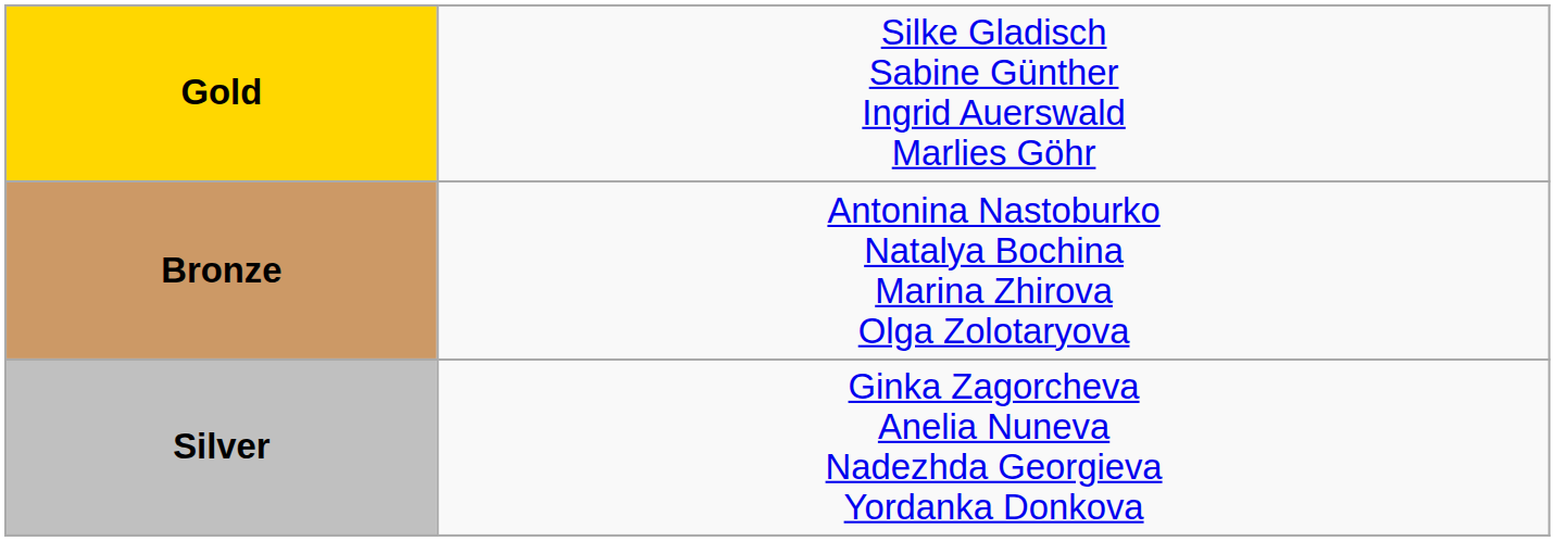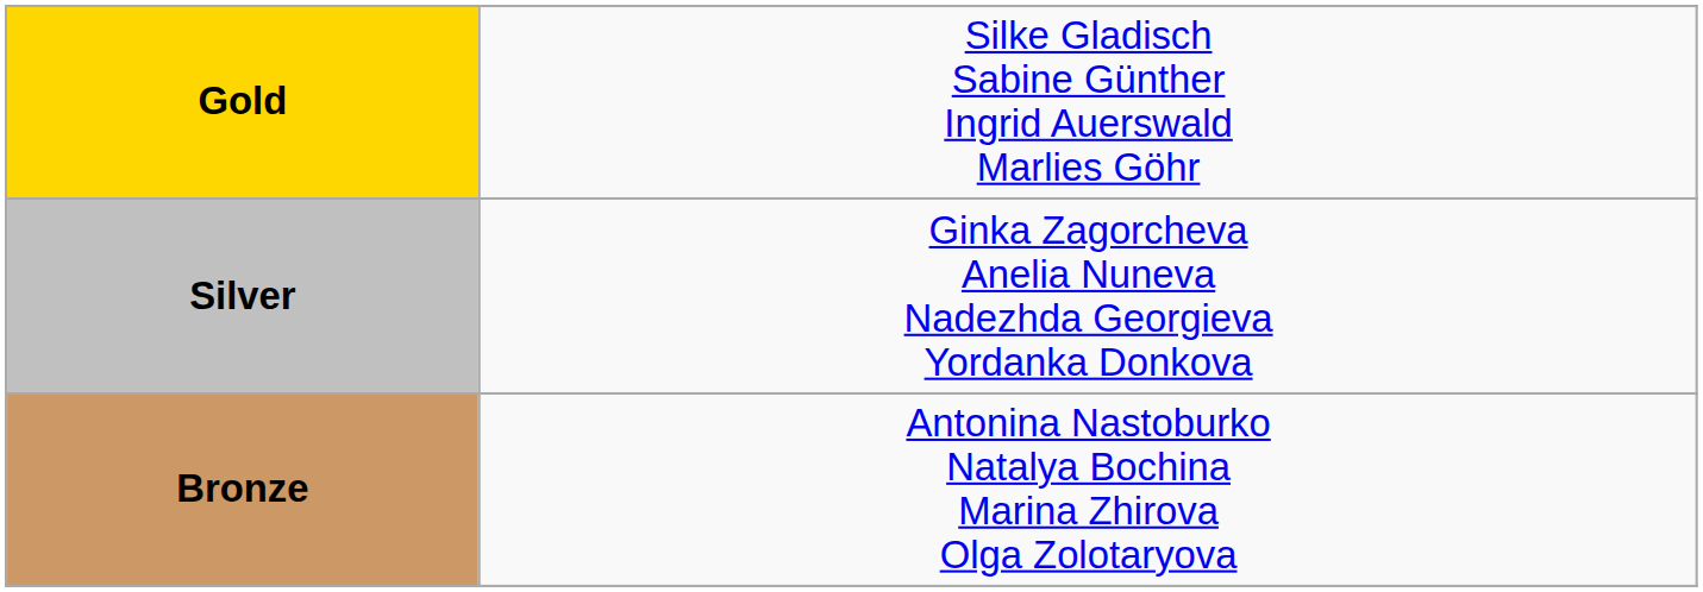 <table class="wikitable" style="text-align:center; " width="35%">
 <tr>
 <td bgcolor="gold"><strong>Gold</strong></td>
 <td><a href='#'>Silke Gladisch</a><br><a href='#'>Sabine Günther</a><br><a href='#'>Ingrid Auerswald</a><br><a href='#'>Marlies Göhr</a><br><small><em></em></small></td>
 </tr>
 <tr>
+<td bgcolor="silver"><strong>Silver</strong></td>
+<td><a href='#'>Ginka Zagorcheva</a><br><a href='#'>Anelia Nuneva</a><br><a href='#'>Nadezhda Georgieva</a><br><a href='#'>Yordanka Donkova</a><br><small><em></em></small></td>
+</tr>
+<tr>
 <td bgcolor="CC9966"><strong>Bronze</strong></td>
 <td><a href='#'>Antonina Nastoburko</a><br><a href='#'>Natalya Bochina</a><br><a href='#'>Marina Zhirova</a><br><a href='#'>Olga Zolotaryova</a><br><small><em></em></small></td>
 </tr>
-<tr>
-<td bgcolor="silver"><strong>Silver</strong></td>
-<td><a href='#'>Ginka Zagorcheva</a><br><a href='#'>Anelia Nuneva</a><br><a href='#'>Nadezhda Georgieva</a><br><a href='#'>Yordanka Donkova</a><br><small><em></em></small></td>
-</tr>
 </table>
